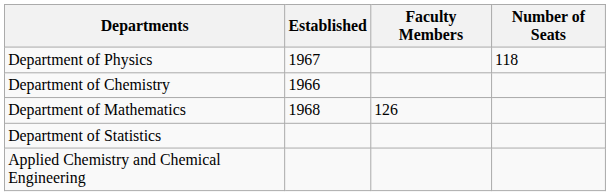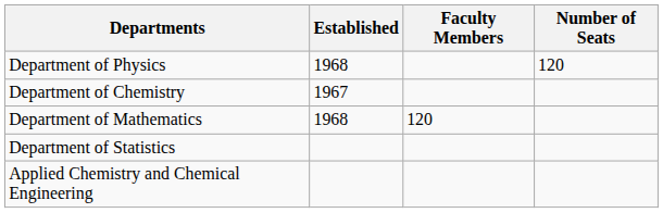 <table class="wikitable sortable">
 <tr>
 <th>Departments</th>
 <th>Established</th>
 <th>Faculty Members</th>
 <th>Number of Seats</th>
 </tr>
 <tr>
 <td>Department of Physics</td>
-<td>1967</td>
+<td>1968</td>
 <td></td>
-<td>118</td>
+<td>120</td>
 </tr>
 <tr>
 <td>Department of Chemistry</td>
-<td>1966</td>
+<td>1967</td>
 <td></td>
 <td></td>
 </tr>
 <tr>
 <td>Department of Mathematics</td>
 <td>1968</td>
-<td>126</td>
+<td>120</td>
 <td></td>
 </tr>
 <tr>
 <td>Department of Statistics</td>
 <td></td>
 <td></td>
 <td></td>
 </tr>
 <tr>
 <td>Applied Chemistry and Chemical Engineering</td>
 <td></td>
 <td></td>
 <td></td>
 </tr>
 </table>
